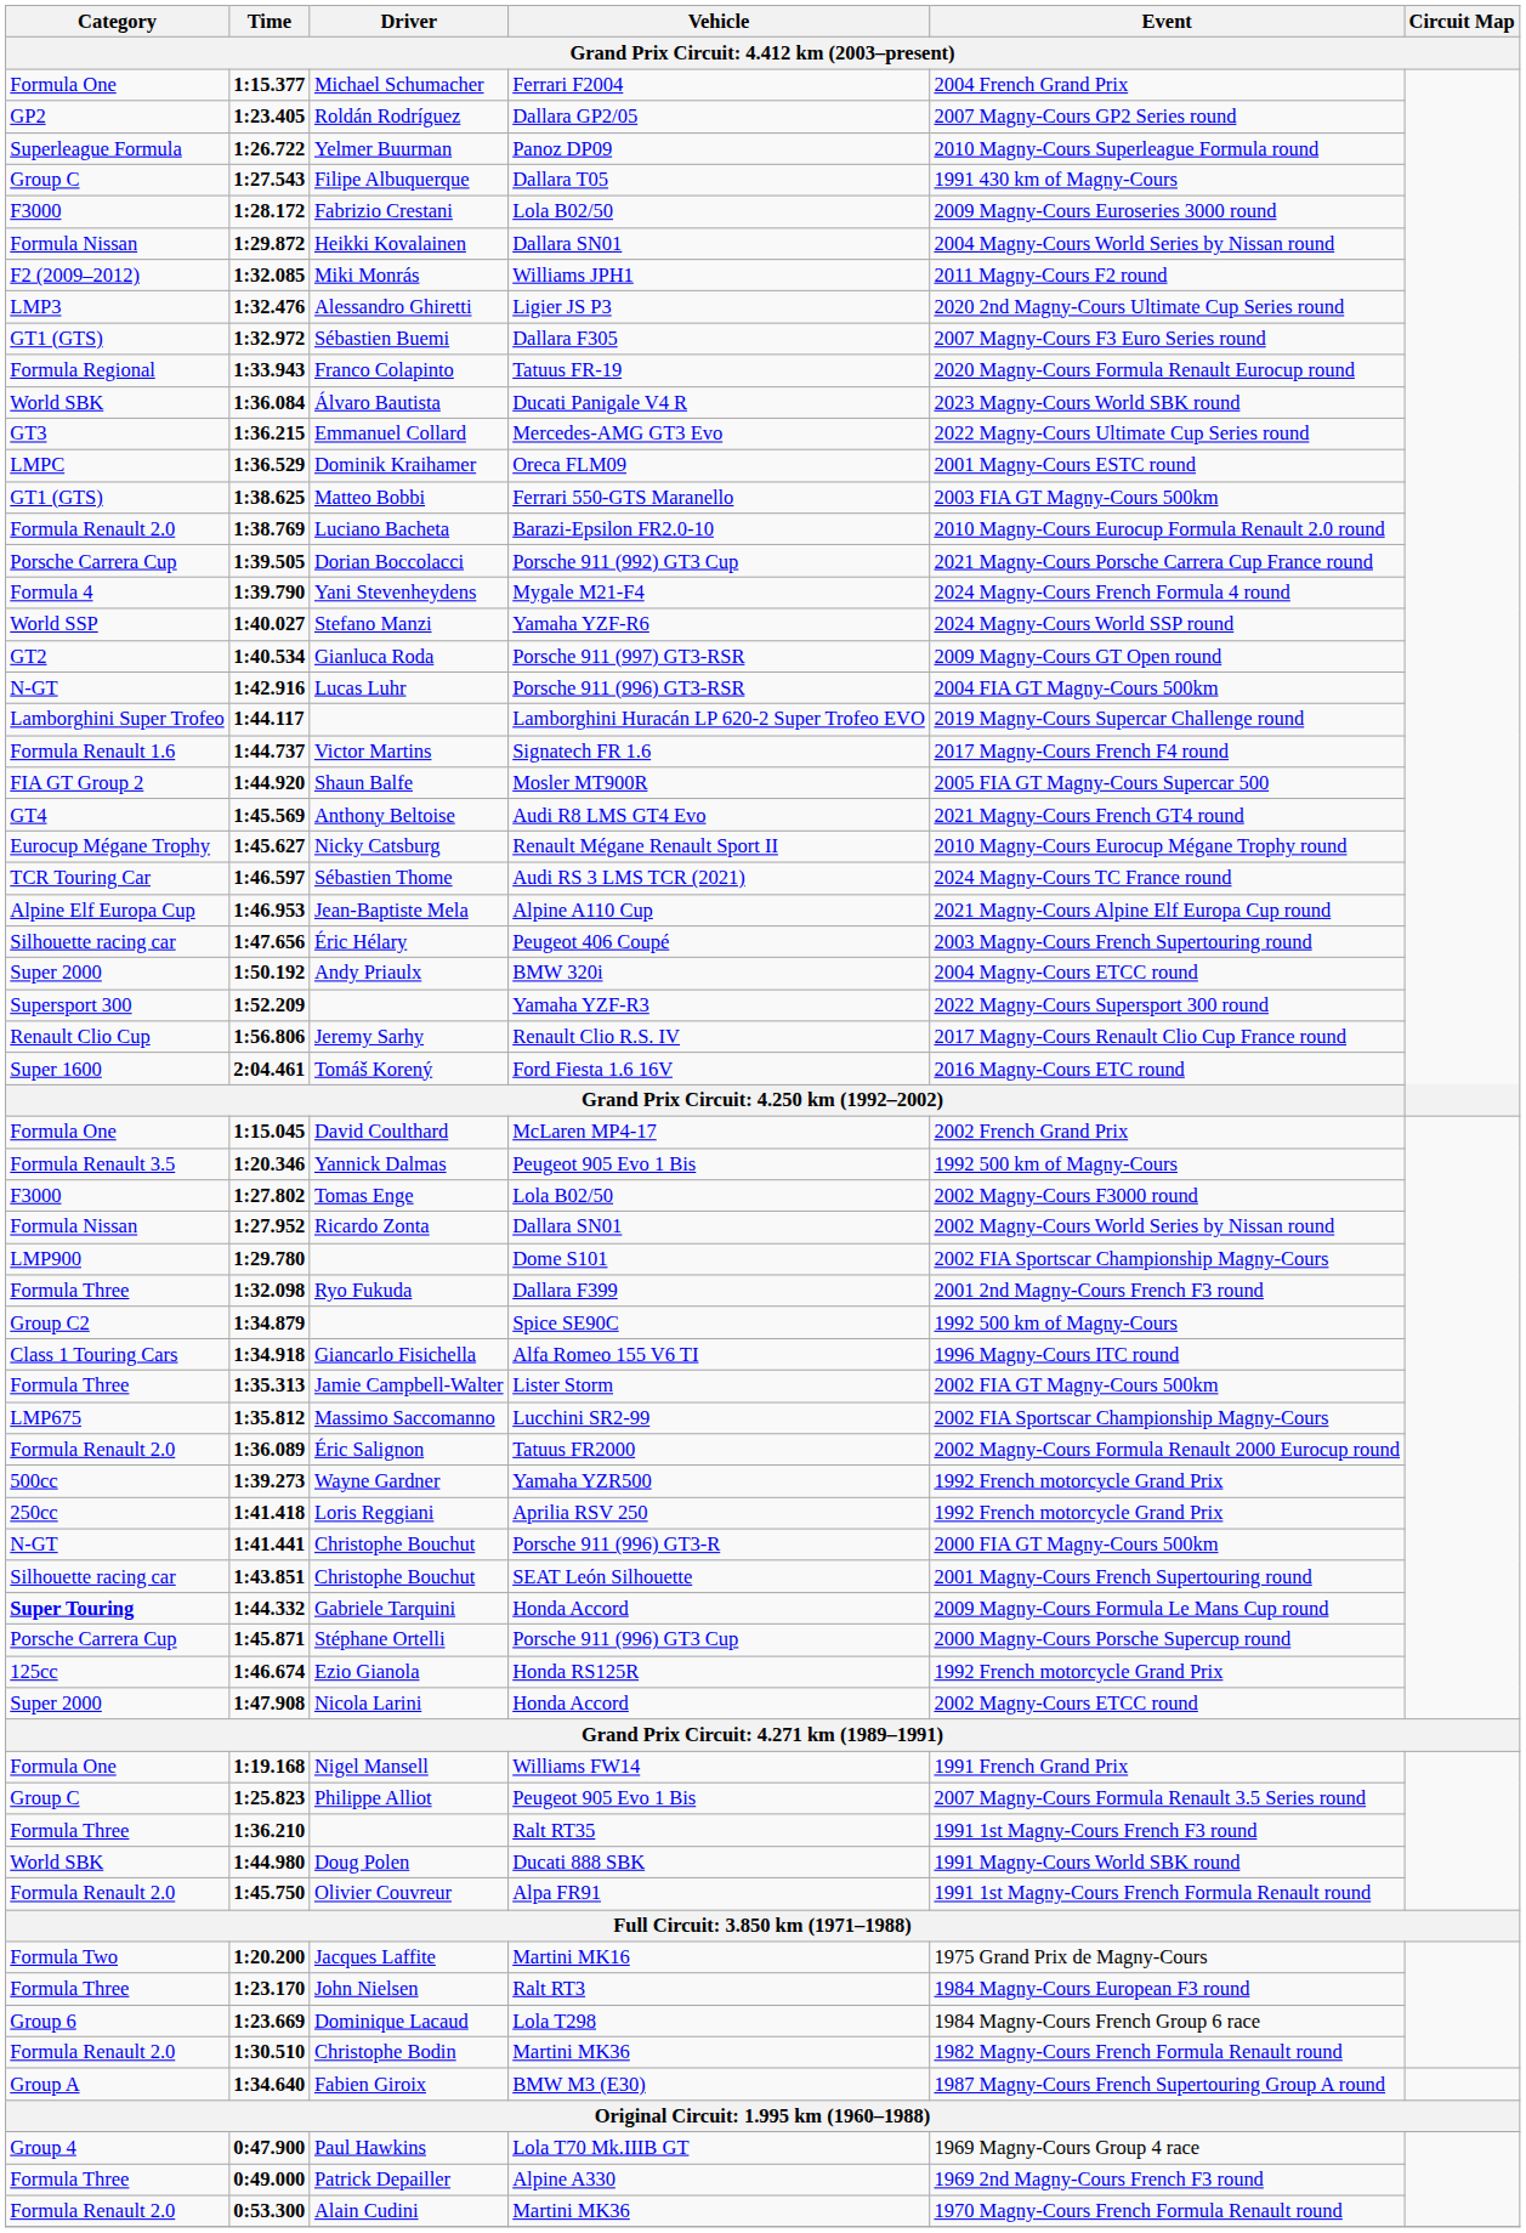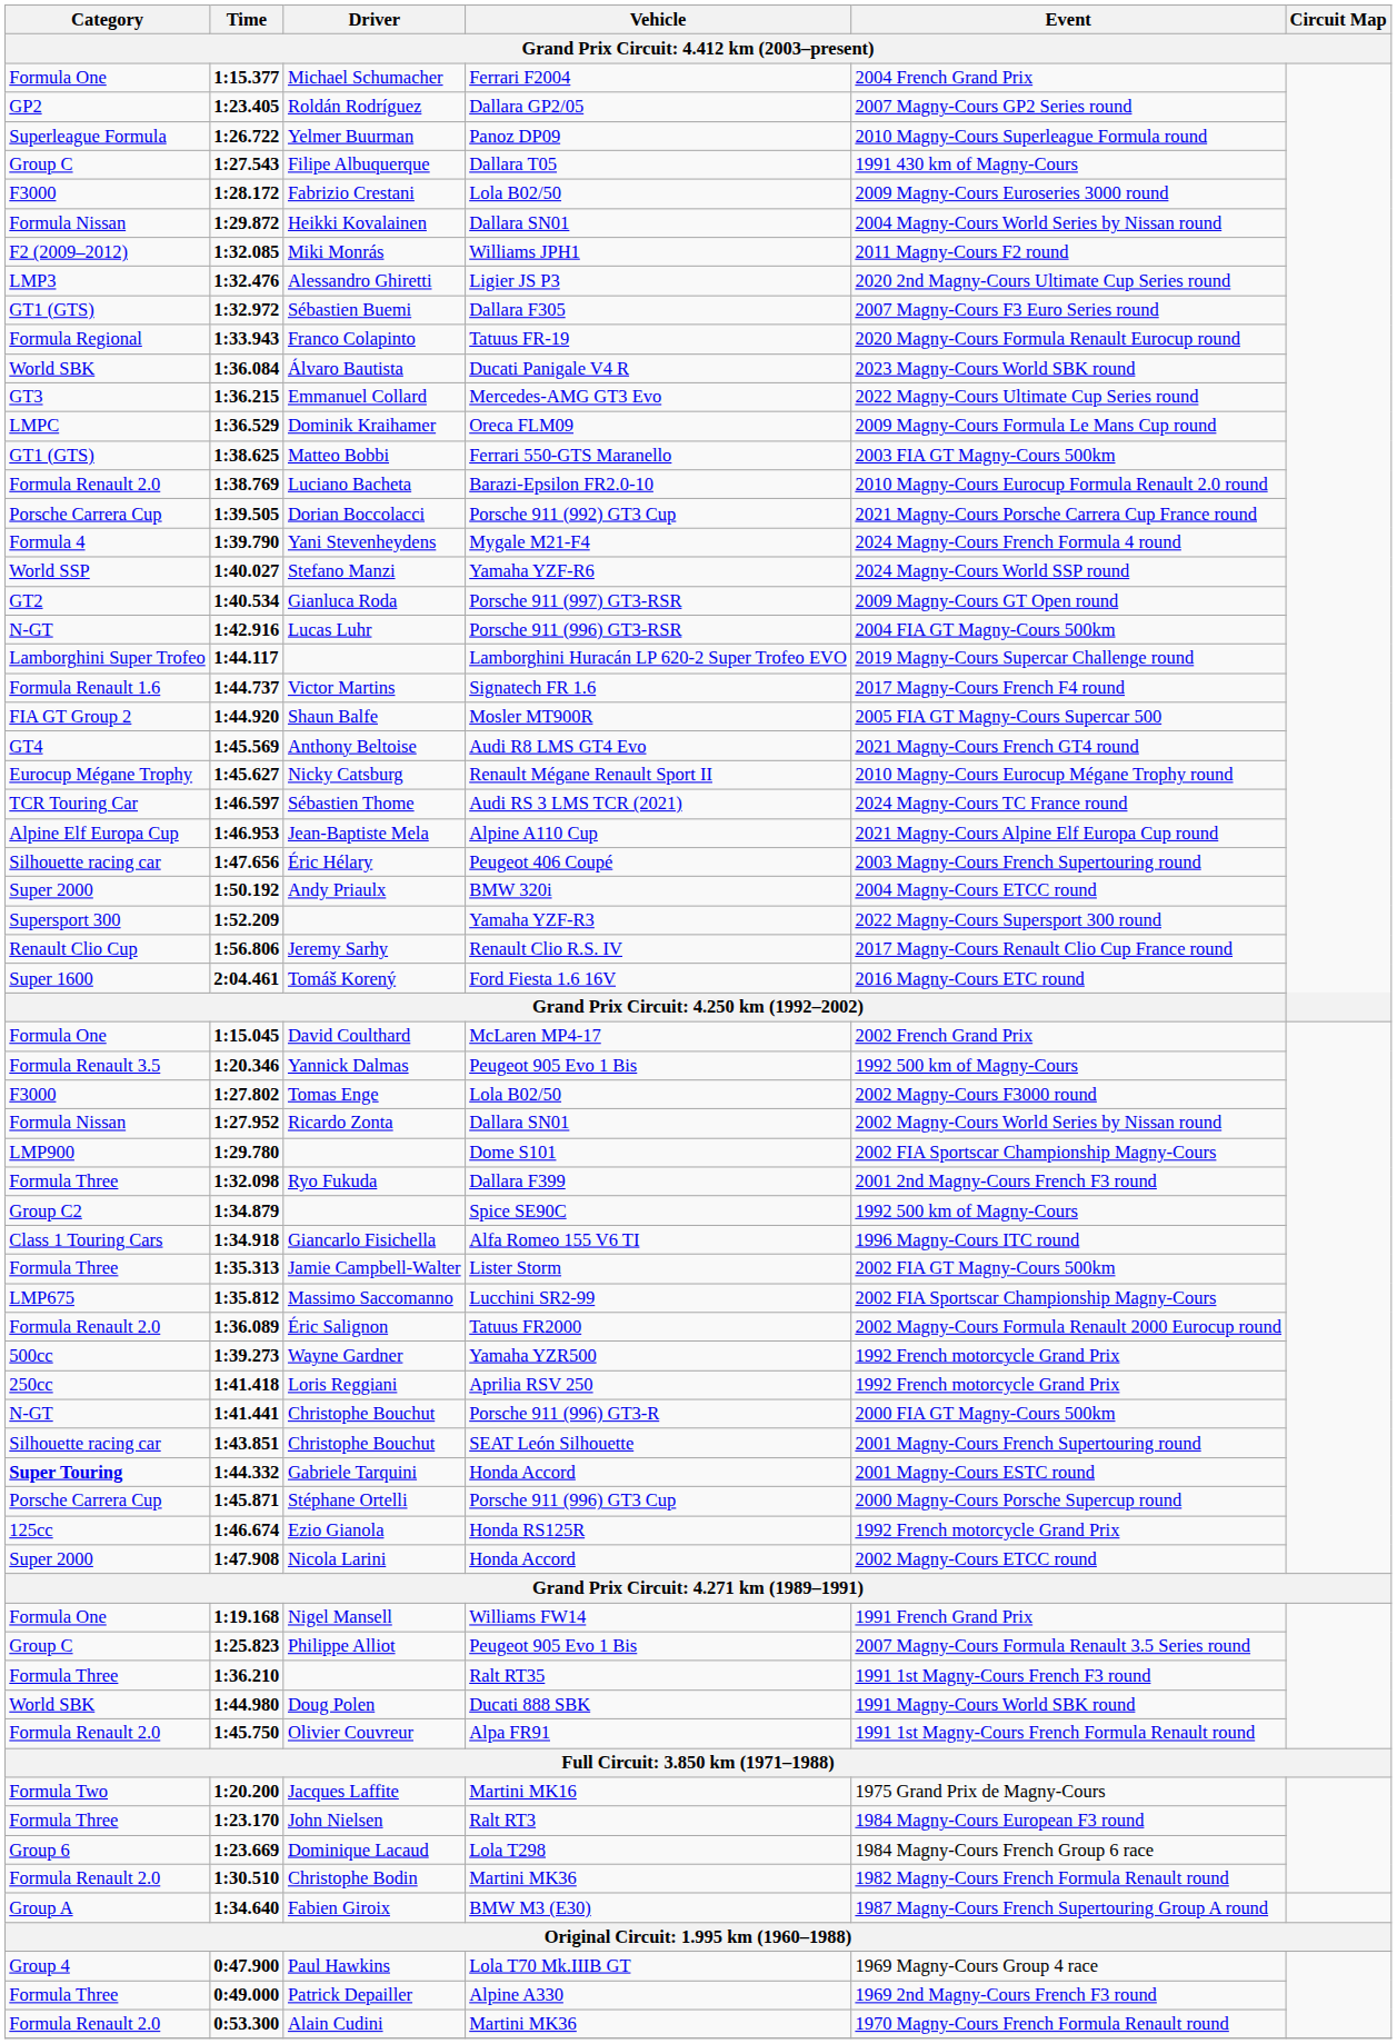 <table class="wikitable">
 <tr>
 <th>Category</th>
 <th>Time</th>
 <th>Driver</th>
 <th>Vehicle</th>
 <th>Event</th>
 <th>Circuit Map</th>
 </tr>
 <tr>
 <th colspan=6>Grand Prix Circuit: 4.412 km (2003–present)</th>
 </tr>
 <tr>
 <td><a href='#'>Formula One</a></td>
 <td><strong>1:15.377</strong></td>
 <td> <a href='#'>Michael Schumacher</a></td>
 <td><a href='#'>Ferrari F2004</a></td>
 <td><a href='#'>2004 French Grand Prix</a></td>
 <td rowspan = 33></td>
 </tr>
 <tr>
 <td><a href='#'>GP2</a></td>
 <td><strong>1:23.405</strong></td>
 <td> <a href='#'>Roldán Rodríguez</a></td>
 <td><a href='#'>Dallara GP2/05</a></td>
 <td><a href='#'>2007 Magny-Cours GP2 Series round</a></td>
 </tr>
 <tr>
 <td><a href='#'>Superleague Formula</a></td>
 <td><strong>1:26.722</strong></td>
 <td> <a href='#'>Yelmer Buurman</a></td>
 <td><a href='#'>Panoz DP09</a></td>
 <td><a href='#'>2010 Magny-Cours Superleague Formula round</a></td>
 </tr>
 <tr>
 <td><a href='#'>Group C</a></td>
 <td><strong>1:27.543</strong></td>
 <td> <a href='#'>Filipe Albuquerque</a></td>
 <td><a href='#'>Dallara T05</a></td>
 <td><a href='#'>1991 430 km of Magny-Cours</a></td>
 </tr>
 <tr>
 <td><a href='#'>F3000</a></td>
 <td><strong>1:28.172</strong></td>
 <td> <a href='#'>Fabrizio Crestani</a></td>
 <td><a href='#'>Lola B02/50</a></td>
 <td><a href='#'>2009 Magny-Cours Euroseries 3000 round</a></td>
 </tr>
 <tr>
 <td><a href='#'>Formula Nissan</a></td>
 <td><strong>1:29.872</strong></td>
 <td> <a href='#'>Heikki Kovalainen</a></td>
 <td><a href='#'>Dallara SN01</a></td>
 <td><a href='#'>2004 Magny-Cours World Series by Nissan round</a></td>
 </tr>
 <tr>
 <td><a href='#'>F2 (2009–2012)</a></td>
 <td><strong>1:32.085</strong></td>
 <td> <a href='#'>Miki Monrás</a></td>
 <td><a href='#'>Williams JPH1</a></td>
 <td><a href='#'>2011 Magny-Cours F2 round</a></td>
 </tr>
 <tr>
 <td><a href='#'>LMP3</a></td>
 <td><strong>1:32.476</strong></td>
 <td> <a href='#'>Alessandro Ghiretti</a></td>
 <td><a href='#'>Ligier JS P3</a></td>
 <td><a href='#'>2020 2nd Magny-Cours Ultimate Cup Series round</a></td>
 </tr>
 <tr>
 <td><a href='#'>GT1 (GTS)</a></td>
 <td><strong>1:32.972</strong></td>
 <td> <a href='#'>Sébastien Buemi</a></td>
 <td><a href='#'>Dallara F305</a></td>
 <td><a href='#'>2007 Magny-Cours F3 Euro Series round</a></td>
 </tr>
 <tr>
 <td><a href='#'>Formula Regional</a></td>
 <td><strong>1:33.943</strong></td>
 <td> <a href='#'>Franco Colapinto</a></td>
 <td><a href='#'>Tatuus FR-19</a></td>
 <td><a href='#'>2020 Magny-Cours Formula Renault Eurocup round</a></td>
 </tr>
 <tr>
 <td><a href='#'>World SBK</a></td>
 <td><strong>1:36.084</strong></td>
 <td> <a href='#'>Álvaro Bautista</a></td>
 <td><a href='#'>Ducati Panigale V4 R</a></td>
 <td><a href='#'>2023 Magny-Cours World SBK round</a></td>
 </tr>
 <tr>
 <td><a href='#'>GT3</a></td>
 <td><strong>1:36.215</strong></td>
 <td> <a href='#'>Emmanuel Collard</a></td>
 <td><a href='#'>Mercedes-AMG GT3 Evo</a></td>
 <td><a href='#'>2022 Magny-Cours Ultimate Cup Series round</a></td>
 </tr>
 <tr>
 <td><a href='#'>LMPC</a></td>
 <td><strong>1:36.529</strong></td>
 <td> <a href='#'>Dominik Kraihamer</a></td>
 <td><a href='#'>Oreca FLM09</a></td>
-<td><a href='#'>2001 Magny-Cours ESTC round</a></td>
+<td><a href='#'>2009 Magny-Cours Formula Le Mans Cup round</a></td>
 </tr>
 <tr>
 <td><a href='#'>GT1 (GTS)</a></td>
 <td><strong>1:38.625</strong></td>
 <td> <a href='#'>Matteo Bobbi</a></td>
 <td><a href='#'>Ferrari 550-GTS Maranello</a></td>
 <td><a href='#'>2003 FIA GT Magny-Cours 500km</a></td>
 </tr>
 <tr>
 <td><a href='#'>Formula Renault 2.0</a></td>
 <td><strong>1:38.769</strong></td>
 <td> <a href='#'>Luciano Bacheta</a></td>
 <td><a href='#'>Barazi-Epsilon FR2.0-10</a></td>
 <td><a href='#'>2010 Magny-Cours Eurocup Formula Renault 2.0 round</a></td>
 </tr>
 <tr>
 <td><a href='#'>Porsche Carrera Cup</a></td>
 <td><strong>1:39.505</strong></td>
 <td> <a href='#'>Dorian Boccolacci</a></td>
 <td><a href='#'>Porsche 911 (992) GT3 Cup</a></td>
 <td><a href='#'>2021 Magny-Cours Porsche Carrera Cup France round</a></td>
 </tr>
 <tr>
 <td><a href='#'>Formula 4</a></td>
 <td><strong>1:39.790</strong></td>
 <td> <a href='#'>Yani Stevenheydens</a></td>
 <td><a href='#'>Mygale M21-F4</a></td>
 <td><a href='#'>2024 Magny-Cours French Formula 4 round</a></td>
 </tr>
 <tr>
 <td><a href='#'>World SSP</a></td>
 <td><strong>1:40.027</strong></td>
 <td> <a href='#'>Stefano Manzi</a></td>
 <td><a href='#'>Yamaha YZF-R6</a></td>
 <td><a href='#'>2024 Magny-Cours World SSP round</a></td>
 </tr>
 <tr>
 <td><a href='#'>GT2</a></td>
 <td><strong>1:40.534</strong></td>
 <td> <a href='#'>Gianluca Roda</a></td>
 <td><a href='#'>Porsche 911 (997) GT3-RSR</a></td>
 <td><a href='#'>2009 Magny-Cours GT Open round</a></td>
 </tr>
 <tr>
 <td><a href='#'>N-GT</a></td>
 <td><strong>1:42.916</strong></td>
 <td> <a href='#'>Lucas Luhr</a></td>
 <td><a href='#'>Porsche 911 (996) GT3-RSR</a></td>
 <td><a href='#'>2004 FIA GT Magny-Cours 500km</a></td>
 </tr>
 <tr>
 <td><a href='#'>Lamborghini Super Trofeo</a></td>
 <td><strong>1:44.117</strong></td>
 <td> </td>
 <td><a href='#'>Lamborghini Huracán LP 620-2 Super Trofeo EVO</a></td>
 <td><a href='#'>2019 Magny-Cours Supercar Challenge round</a></td>
 </tr>
 <tr>
 <td><a href='#'>Formula Renault 1.6</a></td>
 <td><strong>1:44.737</strong></td>
 <td> <a href='#'>Victor Martins</a></td>
 <td><a href='#'>Signatech FR 1.6</a></td>
 <td><a href='#'>2017 Magny-Cours French F4 round</a></td>
 </tr>
 <tr>
 <td><a href='#'>FIA GT Group 2</a></td>
 <td><strong>1:44.920</strong></td>
 <td> <a href='#'>Shaun Balfe</a></td>
 <td><a href='#'>Mosler MT900R</a></td>
 <td><a href='#'>2005 FIA GT Magny-Cours Supercar 500</a></td>
 </tr>
 <tr>
 <td><a href='#'>GT4</a></td>
 <td><strong>1:45.569</strong></td>
 <td> <a href='#'>Anthony Beltoise</a></td>
 <td><a href='#'>Audi R8 LMS GT4 Evo</a></td>
 <td><a href='#'>2021 Magny-Cours French GT4 round</a></td>
 </tr>
 <tr>
 <td><a href='#'>Eurocup Mégane Trophy</a></td>
 <td><strong>1:45.627</strong></td>
 <td> <a href='#'>Nicky Catsburg</a></td>
 <td><a href='#'>Renault Mégane Renault Sport II</a></td>
 <td><a href='#'>2010 Magny-Cours Eurocup Mégane Trophy round</a></td>
 </tr>
 <tr>
 <td><a href='#'>TCR Touring Car</a></td>
 <td><strong>1:46.597</strong></td>
 <td> <a href='#'>Sébastien Thome</a></td>
 <td><a href='#'>Audi RS 3 LMS TCR (2021)</a></td>
 <td><a href='#'>2024 Magny-Cours TC France round</a></td>
 </tr>
 <tr>
 <td><a href='#'>Alpine Elf Europa Cup</a></td>
 <td><strong>1:46.953</strong></td>
 <td> <a href='#'>Jean-Baptiste Mela</a></td>
 <td><a href='#'>Alpine A110 Cup</a></td>
 <td><a href='#'>2021 Magny-Cours Alpine Elf Europa Cup round</a></td>
 </tr>
 <tr>
 <td><a href='#'>Silhouette racing car</a></td>
 <td><strong>1:47.656</strong></td>
 <td> <a href='#'>Éric Hélary</a></td>
 <td><a href='#'>Peugeot 406 Coupé</a></td>
 <td><a href='#'>2003 Magny-Cours French Supertouring round</a></td>
 </tr>
 <tr>
 <td><a href='#'>Super 2000</a></td>
 <td><strong>1:50.192</strong></td>
 <td> <a href='#'>Andy Priaulx</a></td>
 <td><a href='#'>BMW 320i</a></td>
 <td><a href='#'>2004 Magny-Cours ETCC round</a></td>
 </tr>
 <tr>
 <td><a href='#'>Supersport 300</a></td>
 <td><strong>1:52.209</strong></td>
 <td> </td>
 <td><a href='#'>Yamaha YZF-R3</a></td>
 <td><a href='#'>2022 Magny-Cours Supersport 300 round</a></td>
 </tr>
 <tr>
 <td><a href='#'>Renault Clio Cup</a></td>
 <td><strong>1:56.806</strong></td>
 <td> <a href='#'>Jeremy Sarhy</a></td>
 <td><a href='#'>Renault Clio R.S. IV</a></td>
 <td><a href='#'>2017 Magny-Cours Renault Clio Cup France round</a></td>
 </tr>
 <tr>
 <td><a href='#'>Super 1600</a></td>
 <td><strong>2:04.461</strong></td>
 <td> <a href='#'>Tomáš Korený</a></td>
 <td><a href='#'>Ford Fiesta 1.6 16V</a></td>
 <td><a href='#'>2016 Magny-Cours ETC round</a></td>
 </tr>
 <tr>
 <th colspan=6>Grand Prix Circuit: 4.250 km (1992–2002)</th>
 </tr>
 <tr>
 <td><a href='#'>Formula One</a></td>
 <td><strong>1:15.045</strong></td>
 <td> <a href='#'>David Coulthard</a></td>
 <td><a href='#'>McLaren MP4-17</a></td>
 <td><a href='#'>2002 French Grand Prix</a></td>
 <td rowspan = 19></td>
 </tr>
 <tr>
 <td><a href='#'>Formula Renault 3.5</a></td>
 <td><strong>1:20.346</strong></td>
 <td> <a href='#'>Yannick Dalmas</a></td>
 <td><a href='#'>Peugeot 905 Evo 1 Bis</a></td>
 <td><a href='#'>1992 500 km of Magny-Cours</a></td>
 </tr>
 <tr>
 <td><a href='#'>F3000</a></td>
 <td><strong>1:27.802</strong></td>
 <td> <a href='#'>Tomas Enge</a></td>
 <td><a href='#'>Lola B02/50</a></td>
 <td><a href='#'>2002 Magny-Cours F3000 round</a></td>
 </tr>
 <tr>
 <td><a href='#'>Formula Nissan</a></td>
 <td><strong>1:27.952</strong></td>
 <td> <a href='#'>Ricardo Zonta</a></td>
 <td><a href='#'>Dallara SN01</a></td>
 <td><a href='#'>2002 Magny-Cours World Series by Nissan round</a></td>
 </tr>
 <tr>
 <td><a href='#'>LMP900</a></td>
 <td><strong>1:29.780</strong></td>
 <td> </td>
 <td><a href='#'>Dome S101</a></td>
 <td><a href='#'>2002 FIA Sportscar Championship Magny-Cours</a></td>
 </tr>
 <tr>
 <td><a href='#'>Formula Three</a></td>
 <td><strong>1:32.098</strong></td>
 <td> <a href='#'>Ryo Fukuda</a></td>
 <td><a href='#'>Dallara F399</a></td>
 <td><a href='#'>2001 2nd Magny-Cours French F3 round</a></td>
 </tr>
 <tr>
 <td><a href='#'>Group C2</a></td>
 <td><strong>1:34.879</strong></td>
 <td> </td>
 <td><a href='#'>Spice SE90C</a></td>
 <td><a href='#'>1992 500 km of Magny-Cours</a></td>
 </tr>
 <tr>
 <td><a href='#'>Class 1 Touring Cars</a></td>
 <td><strong>1:34.918</strong></td>
 <td> <a href='#'>Giancarlo Fisichella</a></td>
 <td><a href='#'>Alfa Romeo 155 V6 TI</a></td>
 <td><a href='#'>1996 Magny-Cours ITC round</a></td>
 </tr>
 <tr>
 <td><a href='#'>Formula Three</a></td>
 <td><strong>1:35.313</strong></td>
 <td> <a href='#'>Jamie Campbell-Walter</a></td>
 <td><a href='#'>Lister Storm</a></td>
 <td><a href='#'>2002 FIA GT Magny-Cours 500km</a></td>
 </tr>
 <tr>
 <td><a href='#'>LMP675</a></td>
 <td><strong>1:35.812</strong></td>
 <td> <a href='#'>Massimo Saccomanno</a></td>
 <td><a href='#'>Lucchini SR2-99</a></td>
 <td><a href='#'>2002 FIA Sportscar Championship Magny-Cours</a></td>
 </tr>
 <tr>
 <td><a href='#'>Formula Renault 2.0</a></td>
 <td><strong>1:36.089</strong></td>
 <td> <a href='#'>Éric Salignon</a></td>
 <td><a href='#'>Tatuus FR2000</a></td>
 <td><a href='#'>2002 Magny-Cours Formula Renault 2000 Eurocup round</a></td>
 </tr>
 <tr>
 <td><a href='#'>500cc</a></td>
 <td><strong>1:39.273</strong></td>
 <td> <a href='#'>Wayne Gardner</a></td>
 <td><a href='#'>Yamaha YZR500</a></td>
 <td><a href='#'>1992 French motorcycle Grand Prix</a></td>
 </tr>
 <tr>
 <td><a href='#'>250cc</a></td>
 <td><strong>1:41.418</strong></td>
 <td> <a href='#'>Loris Reggiani</a></td>
 <td><a href='#'>Aprilia RSV 250</a></td>
 <td><a href='#'>1992 French motorcycle Grand Prix</a></td>
 </tr>
 <tr>
 <td><a href='#'>N-GT</a></td>
 <td><strong>1:41.441</strong></td>
 <td> <a href='#'>Christophe Bouchut</a></td>
 <td><a href='#'>Porsche 911 (996) GT3-R</a></td>
 <td><a href='#'>2000 FIA GT Magny-Cours 500km</a></td>
 </tr>
 <tr>
 <td><a href='#'>Silhouette racing car</a></td>
 <td><strong>1:43.851</strong></td>
 <td> <a href='#'>Christophe Bouchut</a></td>
 <td><a href='#'>SEAT León Silhouette</a></td>
 <td><a href='#'>2001 Magny-Cours French Supertouring round</a></td>
 </tr>
 <tr>
 <td><strong><a href='#'>Super Touring</a></strong></td>
 <td><strong>1:44.332</strong></td>
 <td> <a href='#'>Gabriele Tarquini</a></td>
 <td><a href='#'>Honda Accord</a></td>
-<td><a href='#'>2009 Magny-Cours Formula Le Mans Cup round</a></td>
+<td><a href='#'>2001 Magny-Cours ESTC round</a></td>
 </tr>
 <tr>
 <td><a href='#'>Porsche Carrera Cup</a></td>
 <td><strong>1:45.871</strong></td>
 <td> <a href='#'>Stéphane Ortelli</a></td>
 <td><a href='#'>Porsche 911 (996) GT3 Cup</a></td>
 <td><a href='#'>2000 Magny-Cours Porsche Supercup round</a></td>
 </tr>
 <tr>
 <td><a href='#'>125cc</a></td>
 <td><strong>1:46.674</strong></td>
 <td> <a href='#'>Ezio Gianola</a></td>
 <td><a href='#'>Honda RS125R</a></td>
 <td><a href='#'>1992 French motorcycle Grand Prix</a></td>
 </tr>
 <tr>
 <td><a href='#'>Super 2000</a></td>
 <td><strong>1:47.908</strong></td>
 <td> <a href='#'>Nicola Larini</a></td>
 <td><a href='#'>Honda Accord</a></td>
 <td><a href='#'>2002 Magny-Cours ETCC round</a></td>
 </tr>
 <tr>
 <th colspan=6>Grand Prix Circuit: 4.271 km (1989–1991)</th>
 </tr>
 <tr>
 <td><a href='#'>Formula One</a></td>
 <td><strong>1:19.168</strong></td>
 <td> <a href='#'>Nigel Mansell</a></td>
 <td><a href='#'>Williams FW14</a></td>
 <td><a href='#'>1991 French Grand Prix</a></td>
 <td rowspan=5></td>
 </tr>
 <tr>
 <td><a href='#'>Group C</a></td>
 <td><strong>1:25.823</strong></td>
 <td> <a href='#'>Philippe Alliot</a></td>
 <td><a href='#'>Peugeot 905 Evo 1 Bis</a></td>
 <td><a href='#'>2007 Magny-Cours Formula Renault 3.5 Series round</a></td>
 </tr>
 <tr>
 <td><a href='#'>Formula Three</a></td>
 <td><strong>1:36.210</strong></td>
 <td> </td>
 <td><a href='#'>Ralt RT35</a></td>
 <td><a href='#'>1991 1st Magny-Cours French F3 round</a></td>
 </tr>
 <tr>
 <td><a href='#'>World SBK</a></td>
 <td><strong>1:44.980</strong></td>
 <td> <a href='#'>Doug Polen</a></td>
 <td><a href='#'>Ducati 888 SBK</a></td>
 <td><a href='#'>1991 Magny-Cours World SBK round</a></td>
 </tr>
 <tr>
 <td><a href='#'>Formula Renault 2.0</a></td>
 <td><strong>1:45.750</strong></td>
 <td> <a href='#'>Olivier Couvreur</a></td>
 <td><a href='#'>Alpa FR91</a></td>
 <td><a href='#'>1991 1st Magny-Cours French Formula Renault round</a></td>
 </tr>
 <tr>
 <th colspan=6>Full Circuit: 3.850 km (1971–1988)</th>
 </tr>
 <tr>
 <td><a href='#'>Formula Two</a></td>
 <td><strong>1:20.200</strong></td>
 <td> <a href='#'>Jacques Laffite</a></td>
 <td><a href='#'>Martini MK16</a></td>
 <td>1975 Grand Prix de Magny-Cours</td>
 <td rowspan = 4></td>
 </tr>
 <tr>
 <td><a href='#'>Formula Three</a></td>
 <td><strong>1:23.170</strong></td>
 <td> <a href='#'>John Nielsen</a></td>
 <td><a href='#'>Ralt RT3</a></td>
 <td><a href='#'>1984 Magny-Cours European F3 round</a></td>
 </tr>
 <tr>
 <td><a href='#'>Group 6</a></td>
 <td><strong>1:23.669</strong></td>
 <td> <a href='#'>Dominique Lacaud</a></td>
 <td><a href='#'>Lola T298</a></td>
 <td>1984 Magny-Cours French Group 6 race</td>
 </tr>
 <tr>
 <td><a href='#'>Formula Renault 2.0</a></td>
 <td><strong>1:30.510</strong></td>
 <td> <a href='#'>Christophe Bodin</a></td>
 <td><a href='#'>Martini MK36</a></td>
 <td><a href='#'>1982 Magny-Cours French Formula Renault round</a></td>
 </tr>
 <tr>
 <td><a href='#'>Group A</a></td>
 <td><strong>1:34.640</strong></td>
 <td> <a href='#'>Fabien Giroix</a></td>
 <td><a href='#'>BMW M3 (E30)</a></td>
 <td><a href='#'>1987 Magny-Cours French Supertouring Group A round</a></td>
 </tr>
 <tr>
 <th colspan=6>Original Circuit: 1.995 km (1960–1988)</th>
 </tr>
 <tr>
 <td><a href='#'>Group 4</a></td>
 <td><strong>0:47.900</strong></td>
 <td> <a href='#'>Paul Hawkins</a></td>
 <td><a href='#'>Lola T70 Mk.IIIB GT</a></td>
 <td>1969 Magny-Cours Group 4 race</td>
 <td rowspan = 3></td>
 </tr>
 <tr>
 <td><a href='#'>Formula Three</a></td>
 <td><strong>0:49.000</strong></td>
 <td> <a href='#'>Patrick Depailler</a></td>
 <td><a href='#'>Alpine A330</a></td>
 <td><a href='#'>1969 2nd Magny-Cours French F3 round</a></td>
 </tr>
 <tr>
 <td><a href='#'>Formula Renault 2.0</a></td>
 <td><strong>0:53.300</strong></td>
 <td> <a href='#'>Alain Cudini</a></td>
 <td><a href='#'>Martini MK36</a></td>
 <td><a href='#'>1970 Magny-Cours French Formula Renault round</a></td>
 </tr>
 <tr>
 </tr>
 </table>
